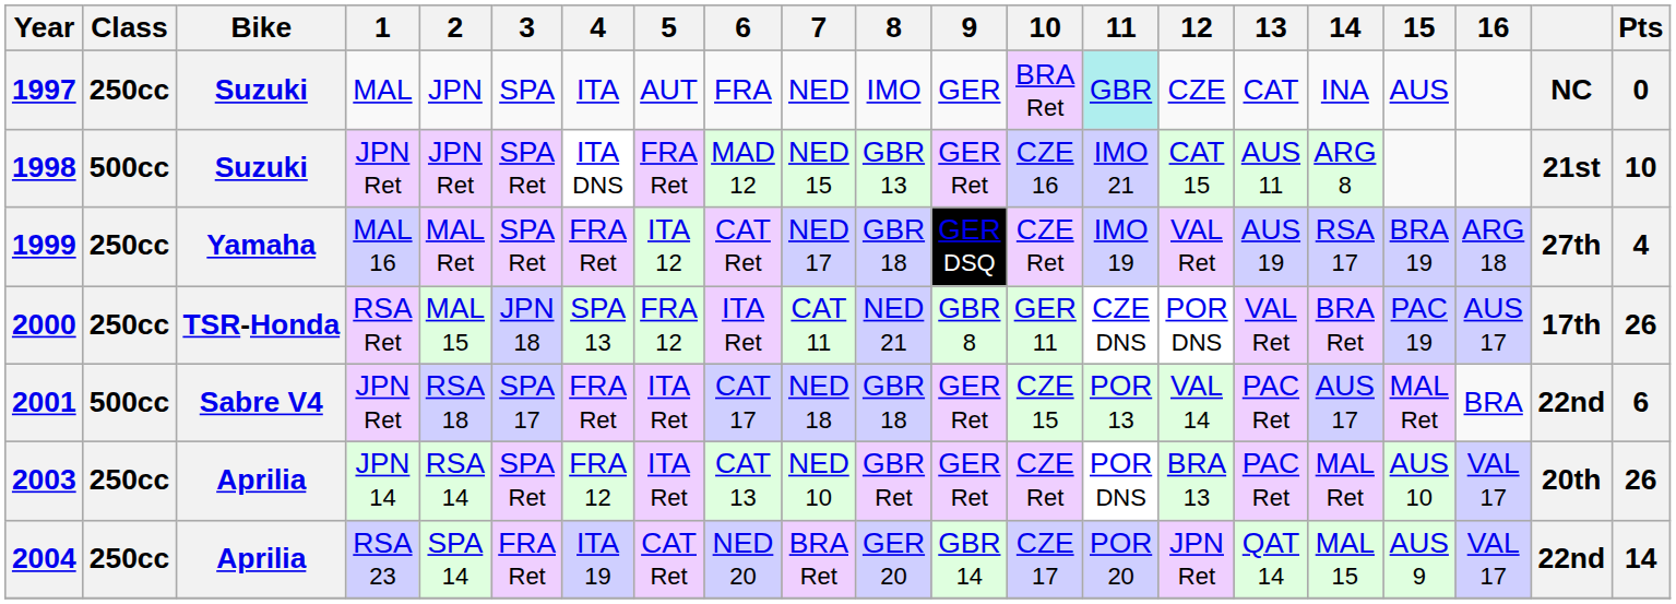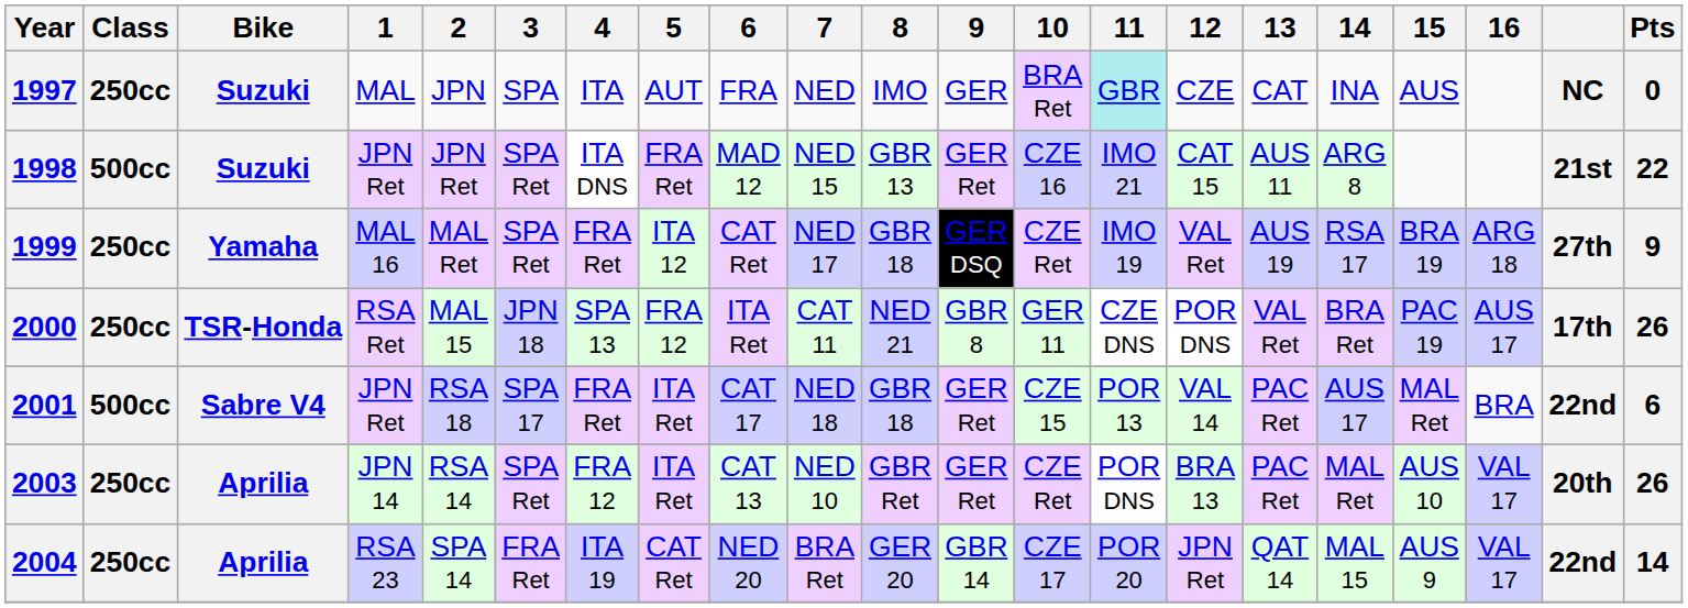 <table class="wikitable" style="text-align:center">
 <tr>
 <th>Year</th>
 <th>Class</th>
 <th>Bike</th>
 <th>1</th>
 <th>2</th>
 <th>3</th>
 <th>4</th>
 <th>5</th>
 <th>6</th>
 <th>7</th>
 <th>8</th>
 <th>9</th>
 <th>10</th>
 <th>11</th>
 <th>12</th>
 <th>13</th>
 <th>14</th>
 <th>15</th>
 <th>16</th>
 <th></th>
 <th>Pts</th>
 </tr>
 <tr>
 <th><a href='#'>1997</a></th>
 <th>250cc</th>
 <th><a href='#'>Suzuki</a></th>
 <td><a href='#'>MAL</a></td>
 <td><a href='#'>JPN</a></td>
 <td><a href='#'>SPA</a></td>
 <td><a href='#'>ITA</a></td>
 <td><a href='#'>AUT</a></td>
 <td><a href='#'>FRA</a></td>
 <td><a href='#'>NED</a></td>
 <td><a href='#'>IMO</a></td>
 <td><a href='#'>GER</a></td>
 <td style="background:#EFCFFF;"><a href='#'>BRA</a><br><small>Ret</small></td>
 <td style="background: paleturquoise;"><a href='#'>GBR</a></td>
 <td><a href='#'>CZE</a></td>
 <td><a href='#'>CAT</a></td>
 <td><a href='#'>INA</a></td>
 <td><a href='#'>AUS</a></td>
 <td></td>
 <th>NC</th>
 <th>0</th>
 </tr>
 <tr>
 <th><a href='#'>1998</a></th>
 <th>500cc</th>
 <th><a href='#'>Suzuki</a></th>
 <td style="background:#EFCFFF;"><a href='#'>JPN</a><br><small>Ret</small></td>
 <td style="background:#EFCFFF;"><a href='#'>JPN</a><br><small>Ret</small></td>
 <td style="background:#EFCFFF;"><a href='#'>SPA</a><br><small>Ret</small></td>
 <td style="background:#FFFFFF;"><a href='#'>ITA</a><br><small>DNS</small></td>
 <td style="background:#EFCFFF;"><a href='#'>FRA</a><br><small>Ret</small></td>
 <td style="background:#DFFFDF;"><a href='#'>MAD</a><br><small>12</small></td>
 <td style="background:#DFFFDF;"><a href='#'>NED</a><br><small>15</small></td>
 <td style="background:#DFFFDF;"><a href='#'>GBR</a><br><small>13</small></td>
 <td style="background:#EFCFFF;"><a href='#'>GER</a><br><small>Ret</small></td>
 <td style="background:#CFCFFF;"><a href='#'>CZE</a><br><small>16</small></td>
 <td style="background:#CFCFFF;"><a href='#'>IMO</a><br><small>21</small></td>
 <td style="background:#DFFFDF;"><a href='#'>CAT</a><br><small>15</small></td>
 <td style="background:#DFFFDF;"><a href='#'>AUS</a><br><small>11</small></td>
 <td style="background:#DFFFDF;"><a href='#'>ARG</a><br><small>8</small></td>
 <td></td>
 <td></td>
 <th>21st</th>
-<th>10</th>
+<th>22</th>
 </tr>
 <tr>
 <th><a href='#'>1999</a></th>
 <th>250cc</th>
 <th><a href='#'>Yamaha</a></th>
 <td style="background:#CFCFFF;"><a href='#'>MAL</a><br><small>16</small></td>
 <td style="background:#EFCFFF;"><a href='#'>MAL</a><br><small>Ret</small></td>
 <td style="background:#EFCFFF;"><a href='#'>SPA</a><br><small>Ret</small></td>
 <td style="background:#EFCFFF;"><a href='#'>FRA</a><br><small>Ret</small></td>
 <td style="background:#DFFFDF;"><a href='#'>ITA</a><br><small>12</small></td>
 <td style="background:#EFCFFF;"><a href='#'>CAT</a><br><small>Ret</small></td>
 <td style="background:#CFCFFF;"><a href='#'>NED</a><br><small>17</small></td>
 <td style="background:#CFCFFF;"><a href='#'>GBR</a><br><small>18</small></td>
 <td style="background:#000000; color:white;"><a href='#'><span>GER</span></a><br><small>DSQ</small></td>
 <td style="background:#EFCFFF;"><a href='#'>CZE</a><br><small>Ret</small></td>
 <td style="background:#CFCFFF;"><a href='#'>IMO</a><br><small>19</small></td>
 <td style="background:#EFCFFF;"><a href='#'>VAL</a><br><small>Ret</small></td>
 <td style="background:#CFCFFF;"><a href='#'>AUS</a><br><small>19</small></td>
 <td style="background:#CFCFFF;"><a href='#'>RSA</a><br><small>17</small></td>
 <td style="background:#CFCFFF;"><a href='#'>BRA</a><br><small>19</small></td>
 <td style="background:#CFCFFF;"><a href='#'>ARG</a><br><small>18</small></td>
 <th>27th</th>
-<th>4</th>
+<th>9</th>
 </tr>
 <tr>
 <th><a href='#'>2000</a></th>
 <th>250cc</th>
 <th><a href='#'>TSR</a>-<a href='#'>Honda</a></th>
 <td style="background:#EFCFFF;"><a href='#'>RSA</a><br><small>Ret</small></td>
 <td style="background:#DFFFDF;"><a href='#'>MAL</a><br><small>15</small></td>
 <td style="background:#CFCFFF;"><a href='#'>JPN</a><br><small>18</small></td>
 <td style="background:#DFFFDF;"><a href='#'>SPA</a><br><small>13</small></td>
 <td style="background:#DFFFDF;"><a href='#'>FRA</a><br><small>12</small></td>
 <td style="background:#EFCFFF;"><a href='#'>ITA</a><br><small>Ret</small></td>
 <td style="background:#DFFFDF;"><a href='#'>CAT</a><br><small>11</small></td>
 <td style="background:#CFCFFF;"><a href='#'>NED</a><br><small>21</small></td>
 <td style="background:#DFFFDF;"><a href='#'>GBR</a><br><small>8</small></td>
 <td style="background:#DFFFDF;"><a href='#'>GER</a><br><small>11</small></td>
 <td style="background:#FFFFFF;"><a href='#'>CZE</a><br><small>DNS</small></td>
 <td style="background:#FFFFFF;"><a href='#'>POR</a><br><small>DNS</small></td>
 <td style="background:#EFCFFF;"><a href='#'>VAL</a><br><small>Ret</small></td>
 <td style="background:#EFCFFF;"><a href='#'>BRA</a><br><small>Ret</small></td>
 <td style="background:#CFCFFF;"><a href='#'>PAC</a><br><small>19</small></td>
 <td style="background:#CFCFFF;"><a href='#'>AUS</a><br><small>17</small></td>
 <th>17th</th>
 <th>26</th>
 </tr>
 <tr>
 <th><a href='#'>2001</a></th>
 <th>500cc</th>
 <th><a href='#'>Sabre V4</a></th>
 <td style="background:#EFCFFF;"><a href='#'>JPN</a><br><small>Ret</small></td>
 <td style="background:#CFCFFF;"><a href='#'>RSA</a><br><small>18</small></td>
 <td style="background:#CFCFFF;"><a href='#'>SPA</a><br><small>17</small></td>
 <td style="background:#EFCFFF;"><a href='#'>FRA</a><br><small>Ret</small></td>
 <td style="background:#EFCFFF;"><a href='#'>ITA</a><br><small>Ret</small></td>
 <td style="background:#CFCFFF;"><a href='#'>CAT</a><br><small>17</small></td>
 <td style="background:#CFCFFF;"><a href='#'>NED</a><br><small>18</small></td>
 <td style="background:#CFCFFF;"><a href='#'>GBR</a><br><small>18</small></td>
 <td style="background:#EFCFFF;"><a href='#'>GER</a><br><small>Ret</small></td>
 <td style="background:#DFFFDF;"><a href='#'>CZE</a><br><small>15</small></td>
 <td style="background:#DFFFDF;"><a href='#'>POR</a><br><small>13</small></td>
 <td style="background:#DFFFDF;"><a href='#'>VAL</a><br><small>14</small></td>
 <td style="background:#EFCFFF;"><a href='#'>PAC</a><br><small>Ret</small></td>
 <td style="background:#CFCFFF;"><a href='#'>AUS</a><br><small>17</small></td>
 <td style="background:#EFCFFF;"><a href='#'>MAL</a><br><small>Ret</small></td>
 <td><a href='#'>BRA</a></td>
 <th>22nd</th>
 <th>6</th>
 </tr>
 <tr>
 <th><a href='#'>2003</a></th>
 <th>250cc</th>
 <th><a href='#'>Aprilia</a></th>
 <td style="background:#DFFFDF;"><a href='#'>JPN</a><br><small>14</small></td>
 <td style="background:#DFFFDF;"><a href='#'>RSA</a><br><small>14</small></td>
 <td style="background:#EFCFFF;"><a href='#'>SPA</a><br><small>Ret</small></td>
 <td style="background:#DFFFDF;"><a href='#'>FRA</a><br><small>12</small></td>
 <td style="background:#EFCFFF;"><a href='#'>ITA</a><br><small>Ret</small></td>
 <td style="background:#DFFFDF;"><a href='#'>CAT</a><br><small>13</small></td>
 <td style="background:#DFFFDF;"><a href='#'>NED</a><br><small>10</small></td>
 <td style="background:#EFCFFF;"><a href='#'>GBR</a><br><small>Ret</small></td>
 <td style="background:#EFCFFF;"><a href='#'>GER</a><br><small>Ret</small></td>
 <td style="background:#EFCFFF;"><a href='#'>CZE</a><br><small>Ret</small></td>
 <td style="background:#FFFFFF;"><a href='#'>POR</a><br><small>DNS</small></td>
 <td style="background:#DFFFDF;"><a href='#'>BRA</a><br><small>13</small></td>
 <td style="background:#EFCFFF;"><a href='#'>PAC</a><br><small>Ret</small></td>
 <td style="background:#EFCFFF;"><a href='#'>MAL</a><br><small>Ret</small></td>
 <td style="background:#DFFFDF;"><a href='#'>AUS</a><br><small>10</small></td>
 <td style="background:#CFCFFF;"><a href='#'>VAL</a><br><small>17</small></td>
 <th>20th</th>
 <th>26</th>
 </tr>
 <tr>
 <th><a href='#'>2004</a></th>
 <th>250cc</th>
 <th><a href='#'>Aprilia</a></th>
 <td style="background:#CFCFFF;"><a href='#'>RSA</a><br><small>23</small></td>
 <td style="background:#DFFFDF;"><a href='#'>SPA</a><br><small>14</small></td>
 <td style="background:#EFCFFF;"><a href='#'>FRA</a><br><small>Ret</small></td>
 <td style="background:#CFCFFF;"><a href='#'>ITA</a><br><small>19</small></td>
 <td style="background:#EFCFFF;"><a href='#'>CAT</a><br><small>Ret</small></td>
 <td style="background:#CFCFFF;"><a href='#'>NED</a><br><small>20</small></td>
 <td style="background:#EFCFFF;"><a href='#'>BRA</a><br><small>Ret</small></td>
 <td style="background:#CFCFFF;"><a href='#'>GER</a><br><small>20</small></td>
 <td style="background:#DFFFDF;"><a href='#'>GBR</a><br><small>14</small></td>
 <td style="background:#CFCFFF;"><a href='#'>CZE</a><br><small>17</small></td>
 <td style="background:#CFCFFF;"><a href='#'>POR</a><br><small>20</small></td>
 <td style="background:#EFCFFF;"><a href='#'>JPN</a><br><small>Ret</small></td>
 <td style="background:#DFFFDF;"><a href='#'>QAT</a><br><small>14</small></td>
 <td style="background:#DFFFDF;"><a href='#'>MAL</a><br><small>15</small></td>
 <td style="background:#DFFFDF;"><a href='#'>AUS</a><br><small>9</small></td>
 <td style="background:#CFCFFF;"><a href='#'>VAL</a><br><small>17</small></td>
 <th>22nd</th>
 <th>14</th>
 </tr>
 <tr>
 </tr>
 </table>
